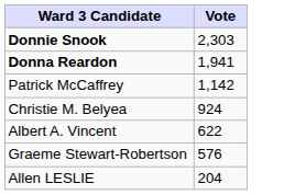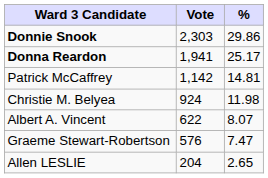 <table class="wikitable">
 <tr>
 <th style="background:#ddf; width:200px;">Ward 3 Candidate</th>
 <th style="background:#ddf; width:50px;">Vote</th>
+<th style="background:#ddf; width:30px;">%</th>
 </tr>
 <tr>
 <td><strong>Donnie Snook</strong></td>
 <td>2,303</td>
+<td>29.86</td>
 </tr>
 <tr>
 <td><strong>Donna Reardon</strong></td>
 <td>1,941</td>
+<td>25.17</td>
 </tr>
 <tr>
 <td>Patrick McCaffrey</td>
 <td>1,142</td>
+<td>14.81</td>
 </tr>
 <tr>
 <td>Christie M. Belyea</td>
 <td>924</td>
+<td>11.98</td>
 </tr>
 <tr>
 <td>Albert A. Vincent</td>
 <td>622</td>
+<td>8.07</td>
 </tr>
 <tr>
 <td>Graeme Stewart-Robertson</td>
 <td>576</td>
+<td>7.47</td>
 </tr>
 <tr>
 <td>Allen LESLIE</td>
 <td>204</td>
+<td>2.65</td>
 </tr>
 </table>
